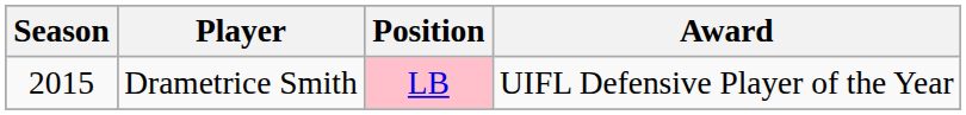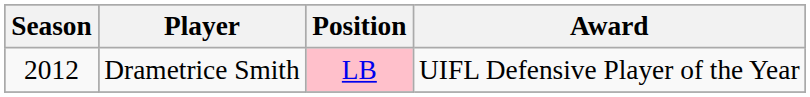 <table class="wikitable" style="text-align:center">
 <tr bgcolor="#efefef">
 <th>Season</th>
 <th>Player</th>
 <th>Position</th>
 <th>Award</th>
 </tr>
 <tr>
-<td>2015</td>
+<td>2012</td>
 <td>Drametrice Smith</td>
 <td style="background: pink;"><a href='#'>LB</a></td>
 <td>UIFL Defensive Player of the Year</td>
 </tr>
 </table>
